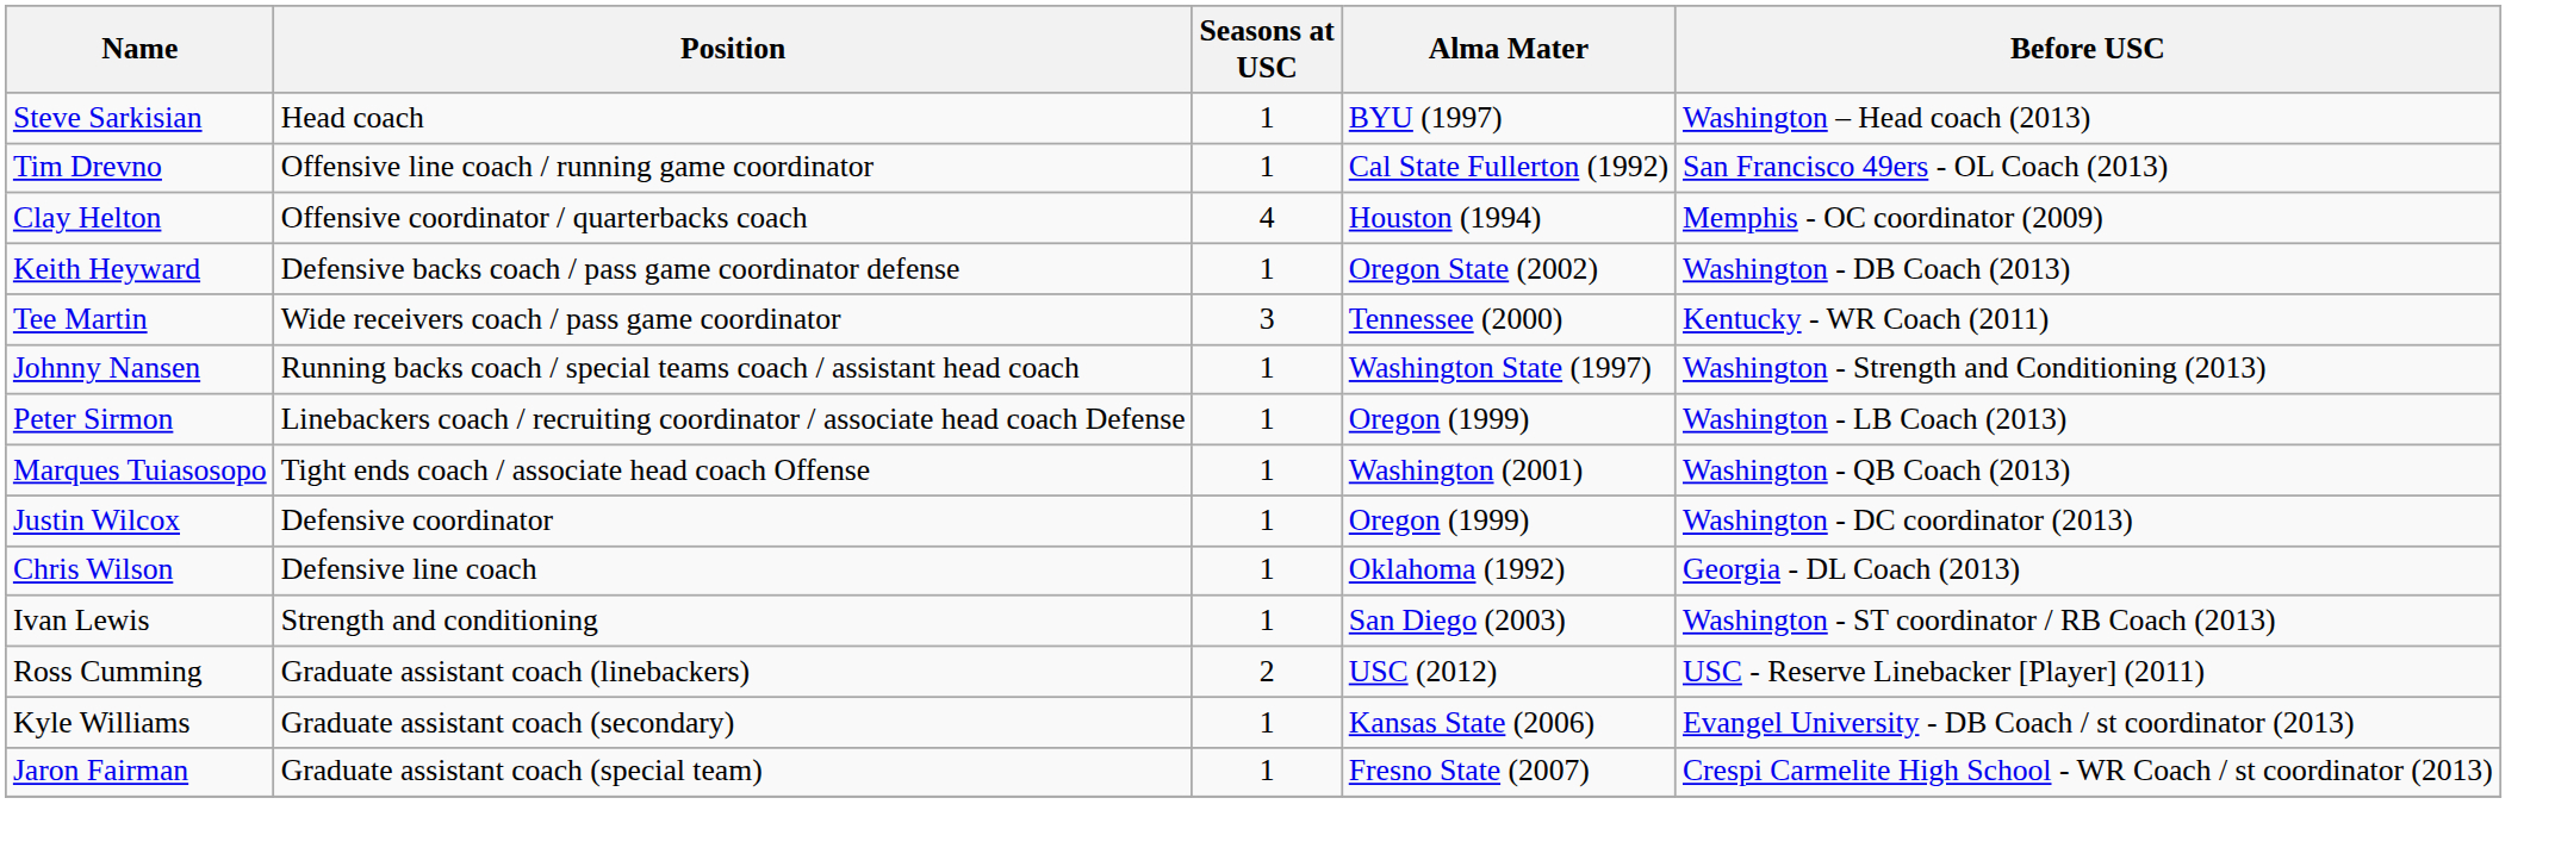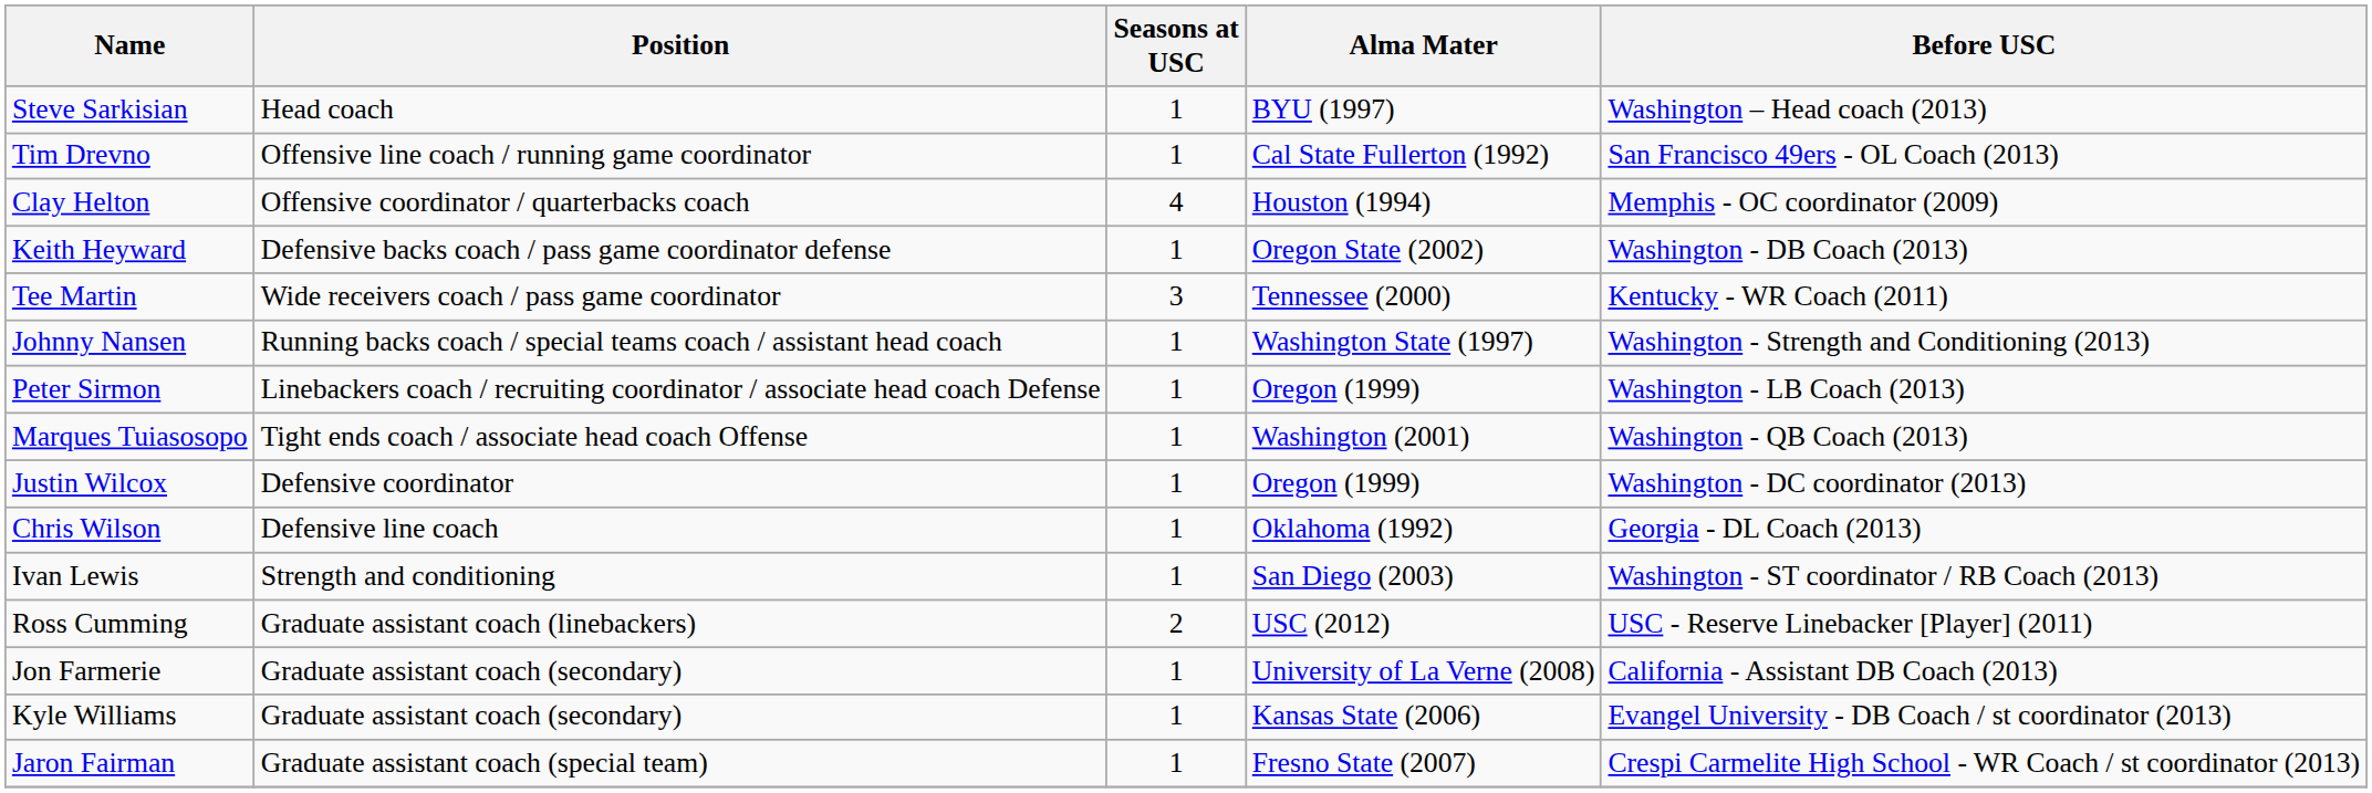 <table class="wikitable" border="1" style="font-size:90%;">
 <tr>
 <th>Name</th>
 <th>Position</th>
 <th>Seasons at<br>USC</th>
 <th>Alma Mater</th>
 <th>Before USC</th>
 </tr>
 <tr>
 <td><a href='#'>Steve Sarkisian</a></td>
 <td>Head coach</td>
 <td align=center>1</td>
 <td><a href='#'>BYU</a> (1997)</td>
 <td><a href='#'>Washington</a> – Head coach (2013)</td>
 </tr>
 <tr>
 <td><a href='#'>Tim Drevno</a></td>
 <td>Offensive line coach / running game coordinator</td>
 <td align=center>1</td>
 <td><a href='#'>Cal State Fullerton</a> (1992)</td>
 <td><a href='#'>San Francisco 49ers</a> - OL Coach (2013)</td>
 </tr>
 <tr>
 <td><a href='#'>Clay Helton</a></td>
 <td>Offensive coordinator / quarterbacks coach</td>
 <td align=center>4</td>
 <td><a href='#'>Houston</a> (1994)</td>
 <td><a href='#'>Memphis</a> - OC coordinator (2009)</td>
 </tr>
 <tr>
 <td><a href='#'>Keith Heyward</a></td>
 <td>Defensive backs coach / pass game coordinator defense</td>
 <td align=center>1</td>
 <td><a href='#'>Oregon State</a> (2002)</td>
 <td><a href='#'>Washington</a> - DB Coach (2013)</td>
 </tr>
 <tr>
 <td><a href='#'>Tee Martin</a></td>
 <td>Wide receivers coach / pass game coordinator</td>
 <td align=center>3</td>
 <td><a href='#'>Tennessee</a> (2000)</td>
 <td><a href='#'>Kentucky</a> - WR Coach (2011)</td>
 </tr>
 <tr>
 <td><a href='#'>Johnny Nansen</a></td>
 <td>Running backs coach / special teams coach / assistant head coach</td>
 <td align=center>1</td>
 <td><a href='#'>Washington State</a> (1997)</td>
 <td><a href='#'>Washington</a> - Strength and Conditioning (2013)</td>
 </tr>
 <tr>
 <td><a href='#'>Peter Sirmon</a></td>
 <td>Linebackers coach / recruiting coordinator / associate head coach Defense</td>
 <td align=center>1</td>
 <td><a href='#'>Oregon</a> (1999)</td>
 <td><a href='#'>Washington</a> - LB Coach (2013)</td>
 </tr>
 <tr>
 <td><a href='#'>Marques Tuiasosopo</a></td>
 <td>Tight ends coach / associate head coach Offense</td>
 <td align=center>1</td>
 <td><a href='#'>Washington</a> (2001)</td>
 <td><a href='#'>Washington</a> - QB Coach (2013)</td>
 </tr>
 <tr>
 <td><a href='#'>Justin Wilcox</a></td>
 <td>Defensive coordinator</td>
 <td align=center>1</td>
 <td><a href='#'>Oregon</a> (1999)</td>
 <td><a href='#'>Washington</a> - DC coordinator (2013)</td>
 </tr>
 <tr>
 <td><a href='#'>Chris Wilson</a></td>
 <td>Defensive line coach</td>
 <td align=center>1</td>
 <td><a href='#'>Oklahoma</a> (1992)</td>
 <td><a href='#'>Georgia</a> - DL Coach (2013)</td>
 </tr>
 <tr>
 <td>Ivan Lewis</td>
 <td>Strength and conditioning</td>
 <td align=center>1</td>
 <td><a href='#'>San Diego</a> (2003)</td>
 <td><a href='#'>Washington</a> - ST coordinator / RB Coach (2013)</td>
 </tr>
 <tr>
 <td>Ross Cumming</td>
 <td>Graduate assistant coach (linebackers)</td>
 <td align=center>2</td>
 <td><a href='#'>USC</a> (2012)</td>
 <td><a href='#'>USC</a> - Reserve Linebacker [Player] (2011)</td>
 </tr>
 <tr>
+<td>Jon Farmerie</td>
+<td>Graduate assistant coach (secondary)</td>
+<td align=center>1</td>
+<td><a href='#'>University of La Verne</a> (2008)</td>
+<td><a href='#'>California</a> - Assistant DB Coach (2013)</td>
+</tr>
+<tr>
 <td>Kyle Williams</td>
 <td>Graduate assistant coach (secondary)</td>
 <td align=center>1</td>
 <td><a href='#'>Kansas State</a> (2006)</td>
 <td><a href='#'>Evangel University</a> - DB Coach / st coordinator (2013)</td>
 </tr>
 <tr>
 <td><a href='#'>Jaron Fairman</a></td>
 <td>Graduate assistant coach (special team)</td>
 <td align=center>1</td>
 <td><a href='#'>Fresno State</a> (2007)</td>
 <td><a href='#'>Crespi Carmelite High School</a> - WR Coach / st coordinator (2013)</td>
 </tr>
 <tr>
 </tr>
 </table>
